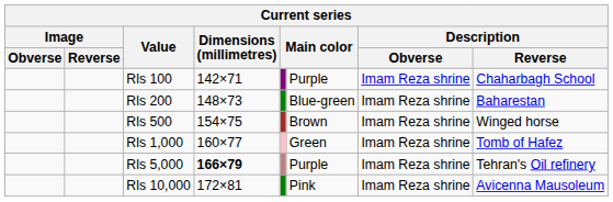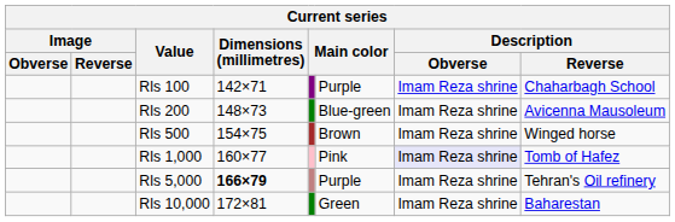 <table class="wikitable" style="font-size: 90%">
 <tr>
 <th colspan=8>Current series</th>
 </tr>
 <tr>
 <th colspan=2>Image</th>
 <th rowspan=2>Value</th>
 <th rowspan=2>Dimensions<br>(millimetres)</th>
 <th rowspan=2 colspan=2>Main color</th>
 <th colspan=2>Description</th>
 </tr>
 <tr>
 <th>Obverse</th>
 <th>Reverse</th>
 <th>Obverse</th>
 <th>Reverse</th>
 </tr>
 <tr>
 <td></td>
 <td></td>
 <td>Rls 100</td>
 <td>142×71</td>
 <td style="text-align:center; background:purple;"></td>
 <td>Purple</td>
 <td><a href='#'>Imam Reza shrine</a></td>
 <td><a href='#'>Chaharbagh School</a></td>
 </tr>
 <tr>
 <td></td>
 <td></td>
 <td>Rls 200</td>
 <td>148×73</td>
 <td style="text-align:center; background:green;"></td>
 <td>Blue-green</td>
 <td>Imam Reza shrine</td>
-<td><a href='#'>Baharestan</a></td>
+<td><a href='#'>Avicenna Mausoleum</a></td>
 </tr>
 <tr>
 <td></td>
 <td></td>
 <td>Rls 500</td>
 <td>154×75</td>
 <td style="text-align:center; background:brown;"></td>
 <td>Brown</td>
 <td>Imam Reza shrine</td>
 <td>Winged horse</td>
 </tr>
 <tr>
 <td></td>
 <td></td>
 <td>Rls 1,000</td>
 <td>160×77</td>
 <td style="text-align:center; background:pink;"></td>
-<td>Green</td>
-<td>Imam Reza shrine</td>
+<td>Pink</td>
+<td style="background: lavender;">Imam Reza shrine</td>
 <td><a href='#'>Tomb of Hafez</a></td>
 </tr>
 <tr>
 <td></td>
 <td></td>
 <td>Rls 5,000</td>
 <td><strong>166×79</strong></td>
 <td style="text-align:center; background:#c08081;"></td>
 <td>Purple</td>
 <td>Imam Reza shrine</td>
 <td>Tehran's <a href='#'>Oil refinery</a></td>
 </tr>
 <tr>
 <td></td>
 <td></td>
 <td>Rls 10,000</td>
 <td>172×81</td>
 <td style="text-align:center; background:green;"></td>
-<td>Pink</td>
+<td>Green</td>
 <td>Imam Reza shrine</td>
-<td><a href='#'>Avicenna Mausoleum</a></td>
+<td><a href='#'>Baharestan</a></td>
 </tr>
 </table>
